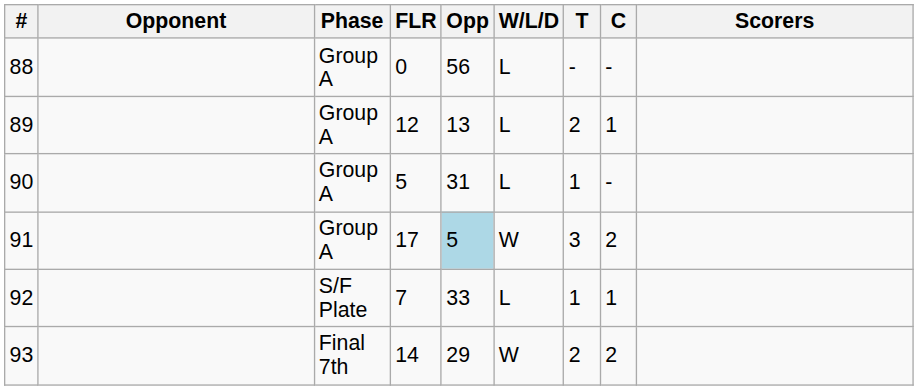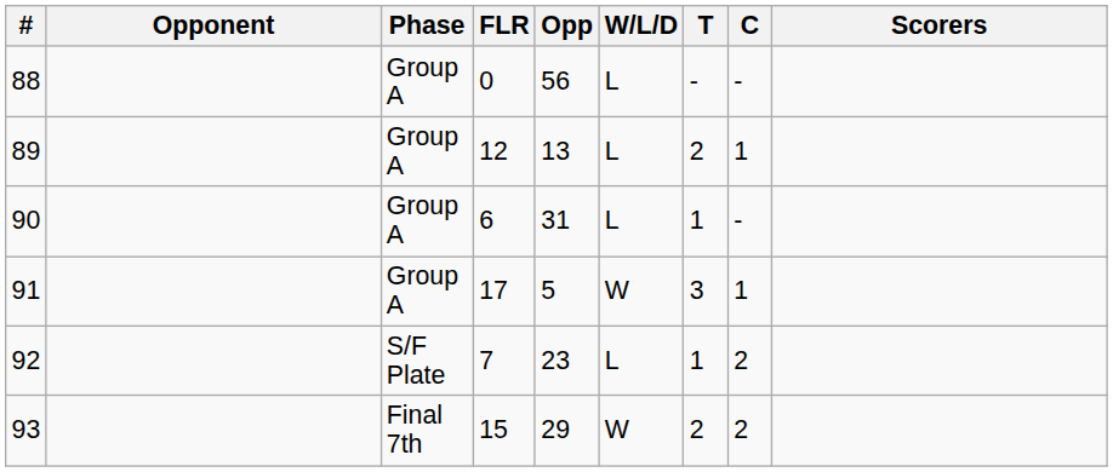 <table class="wikitable sortable">
 <tr>
 <th width=10>#</th>
 <th width=200>Opponent</th>
 <th width=50>Phase</th>
 <th width=30>FLR</th>
 <th width=30>Opp</th>
 <th width=45>W/L/D</th>
 <th width=20>T</th>
 <th width=20>C</th>
 <th width=200>Scorers</th>
 </tr>
 <tr>
 <td>88</td>
 <td></td>
 <td>Group A</td>
 <td>0</td>
 <td>56</td>
 <td>L</td>
 <td>-</td>
 <td>-</td>
 <td></td>
 </tr>
 <tr>
 <td>89</td>
 <td></td>
 <td>Group A</td>
 <td>12</td>
 <td>13</td>
 <td>L</td>
 <td>2</td>
 <td>1</td>
 <td></td>
 </tr>
 <tr>
 <td>90</td>
 <td></td>
 <td>Group A</td>
-<td>5</td>
+<td>6</td>
 <td>31</td>
 <td>L</td>
 <td>1</td>
 <td>-</td>
 <td></td>
 </tr>
 <tr>
 <td>91</td>
 <td></td>
 <td>Group A</td>
 <td>17</td>
-<td style="background: lightblue;">5</td>
+<td>5</td>
 <td>W</td>
 <td>3</td>
-<td>2</td>
+<td>1</td>
 <td></td>
 </tr>
 <tr>
 <td>92</td>
 <td></td>
 <td>S/F Plate</td>
 <td>7</td>
-<td>33</td>
+<td>23</td>
 <td>L</td>
 <td>1</td>
-<td>1</td>
+<td>2</td>
 <td></td>
 </tr>
 <tr>
 <td>93</td>
 <td></td>
 <td>Final 7th</td>
-<td>14</td>
+<td>15</td>
 <td>29</td>
 <td>W</td>
 <td>2</td>
 <td>2</td>
 <td></td>
 </tr>
 </table>
